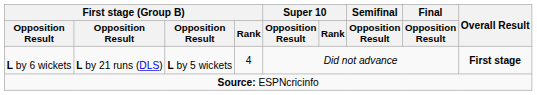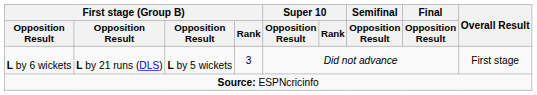 <table class=wikitable style=font-size:90%;text-align:center>
 <tr>
 <th colspan=4>First stage (Group B)</th>
 <th colspan=2>Super 10</th>
 <th>Semifinal</th>
 <th>Final</th>
 <th rowspan=2>Overall Result</th>
 </tr>
 <tr style=font-size:95%>
 <th>Opposition<br>Result</th>
 <th>Opposition<br>Result</th>
 <th>Opposition<br>Result</th>
 <th>Rank</th>
 <th>Opposition<br>Result</th>
 <th>Rank</th>
 <th>Opposition<br>Result</th>
 <th>Opposition<br>Result</th>
 </tr>
 <tr>
 <td><br><strong>L</strong> by 6 wickets</td>
 <td><br><strong>L</strong> by 21 runs (<a href='#'>DLS</a>)</td>
 <td><br><strong>L</strong> by 5 wickets</td>
-<td>4</td>
+<td>3</td>
 <td colspan="4"><em>Did not advance</em></td>
-<td><strong>First stage</strong></td>
+<td>First stage</td>
 </tr>
 <tr>
 <td colspan="14"><strong>Source:</strong> ESPNcricinfo</td>
 </tr>
 </table>
